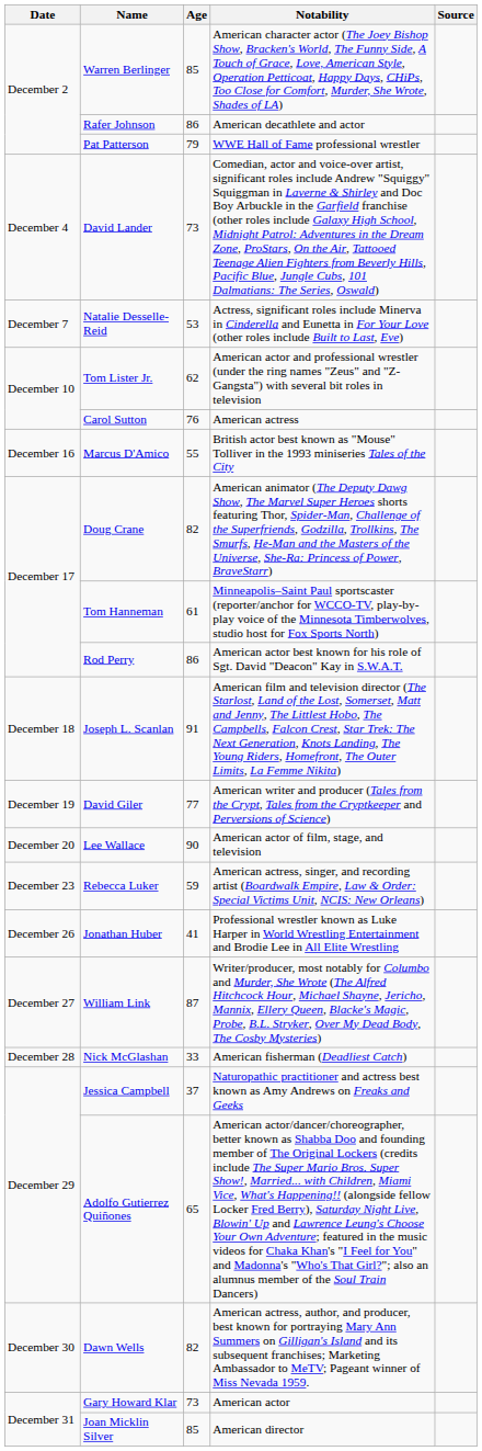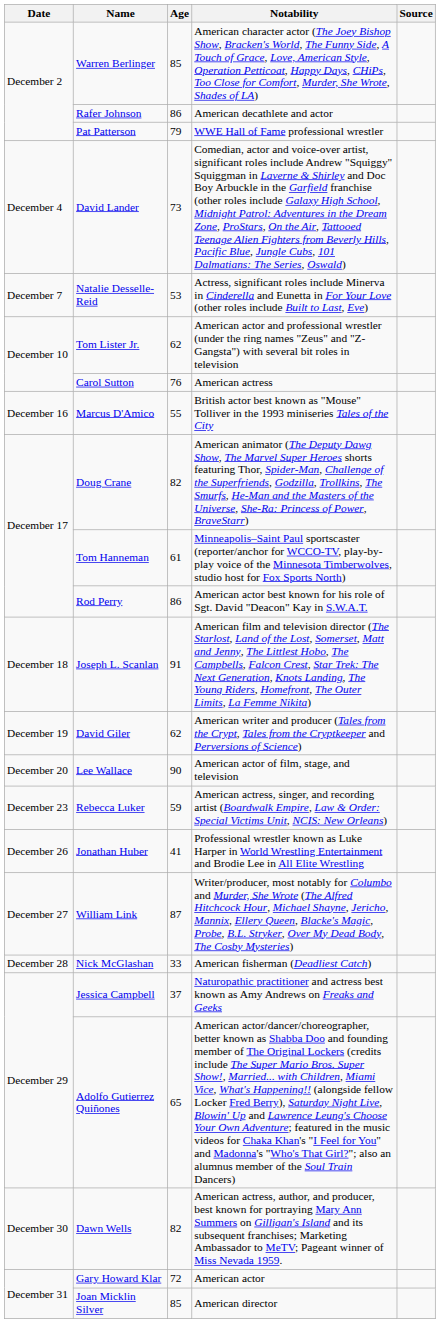 <table class="wikitable sortable">
 <tr>
 <th width=90>Date</th>
 <th width=125>Name</th>
 <th>Age</th>
 <th class="unsortable">Notability</th>
 <th class="unsortable">Source</th>
 </tr>
 <tr>
 <td rowspan="3">December 2</td>
 <td><a href='#'>Warren Berlinger</a></td>
 <td>85</td>
 <td>American character actor (<em><a href='#'>The Joey Bishop Show</a></em>, <em><a href='#'>Bracken's World</a></em>, <em><a href='#'>The Funny Side</a></em>, <em><a href='#'>A Touch of Grace</a></em>, <em><a href='#'>Love, American Style</a></em>, <em><a href='#'>Operation Petticoat</a></em>, <em><a href='#'>Happy Days</a></em>, <em><a href='#'>CHiPs</a></em>, <em><a href='#'>Too Close for Comfort</a></em>, <em><a href='#'>Murder, She Wrote</a></em>, <em><a href='#'>Shades of LA</a></em>)</td>
 <td></td>
 </tr>
 <tr>
 <td><a href='#'>Rafer Johnson</a></td>
 <td>86</td>
 <td>American decathlete and actor</td>
 <td></td>
 </tr>
 <tr>
 <td><a href='#'>Pat Patterson</a></td>
 <td>79</td>
 <td><a href='#'>WWE Hall of Fame</a> professional wrestler</td>
 <td></td>
 </tr>
 <tr>
 <td>December 4</td>
 <td><a href='#'>David Lander</a></td>
 <td>73</td>
 <td>Comedian, actor and voice-over artist, significant roles include Andrew "Squiggy" Squiggman in <em><a href='#'>Laverne & Shirley</a></em> and Doc Boy Arbuckle in the <em><a href='#'>Garfield</a></em> franchise (other roles include <em><a href='#'>Galaxy High School</a></em>, <em><a href='#'>Midnight Patrol: Adventures in the Dream Zone</a></em>, <em><a href='#'>ProStars</a></em>, <em><a href='#'>On the Air</a></em>, <em><a href='#'>Tattooed Teenage Alien Fighters from Beverly Hills</a></em>, <em><a href='#'>Pacific Blue</a></em>, <em><a href='#'>Jungle Cubs</a></em>, <em><a href='#'>101 Dalmatians: The Series</a></em>, <em><a href='#'>Oswald</a></em>)</td>
 <td></td>
 </tr>
 <tr>
 <td>December 7</td>
 <td><a href='#'>Natalie Desselle-Reid</a></td>
 <td>53</td>
 <td>Actress, significant roles include Minerva in <em><a href='#'>Cinderella</a></em> and Eunetta in <em><a href='#'>For Your Love</a></em> (other roles include <em><a href='#'>Built to Last</a></em>, <em><a href='#'>Eve</a></em>)</td>
 <td></td>
 </tr>
 <tr>
 <td rowspan="2">December 10</td>
 <td><a href='#'>Tom Lister Jr.</a></td>
 <td>62</td>
 <td>American actor and professional wrestler (under the ring names "Zeus" and "Z-Gangsta") with several bit roles in television</td>
 <td></td>
 </tr>
 <tr>
 <td><a href='#'>Carol Sutton</a></td>
 <td>76</td>
 <td>American actress</td>
 <td></td>
 </tr>
 <tr>
 <td>December 16</td>
 <td><a href='#'>Marcus D'Amico</a></td>
 <td>55</td>
 <td>British actor best known as "Mouse" Tolliver in the 1993 miniseries <em><a href='#'>Tales of the City</a></em></td>
 <td></td>
 </tr>
 <tr>
 <td rowspan="3">December 17</td>
 <td><a href='#'>Doug Crane</a></td>
 <td>82</td>
 <td>American animator (<em><a href='#'>The Deputy Dawg Show</a></em>, <em><a href='#'>The Marvel Super Heroes</a></em> shorts featuring Thor, <em><a href='#'>Spider-Man</a></em>, <em><a href='#'>Challenge of the Superfriends</a></em>, <em><a href='#'>Godzilla</a></em>, <em><a href='#'>Trollkins</a></em>, <em><a href='#'>The Smurfs</a></em>, <em><a href='#'>He-Man and the Masters of the Universe</a></em>, <em><a href='#'>She-Ra: Princess of Power</a></em>, <em><a href='#'>BraveStarr</a></em>)</td>
 <td></td>
 </tr>
 <tr>
 <td><a href='#'>Tom Hanneman</a></td>
 <td>61</td>
 <td><a href='#'>Minneapolis–Saint Paul</a> sportscaster (reporter/anchor for <a href='#'>WCCO-TV</a>, play-by-play voice of the <a href='#'>Minnesota Timberwolves</a>, studio host for <a href='#'>Fox Sports North</a>)</td>
 <td></td>
 </tr>
 <tr>
 <td><a href='#'>Rod Perry</a></td>
 <td>86</td>
 <td>American actor best known for his role of Sgt. David "Deacon" Kay in <a href='#'>S.W.A.T.</a></td>
 <td></td>
 </tr>
 <tr>
 <td>December 18</td>
 <td><a href='#'>Joseph L. Scanlan</a></td>
 <td>91</td>
 <td>American film and television director (<em><a href='#'>The Starlost</a></em>, <em><a href='#'>Land of the Lost</a></em>, <em><a href='#'>Somerset</a></em>, <em><a href='#'>Matt and Jenny</a></em>, <em><a href='#'>The Littlest Hobo</a></em>, <em><a href='#'>The Campbells</a></em>, <em><a href='#'>Falcon Crest</a></em>, <em><a href='#'>Star Trek: The Next Generation</a></em>, <em><a href='#'>Knots Landing</a></em>, <em><a href='#'>The Young Riders</a></em>, <em><a href='#'>Homefront</a></em>, <em><a href='#'>The Outer Limits</a></em>, <em><a href='#'>La Femme Nikita</a></em>)</td>
 <td></td>
 </tr>
 <tr>
 <td>December 19</td>
 <td><a href='#'>David Giler</a></td>
-<td>77</td>
+<td>62</td>
 <td>American writer and producer (<em><a href='#'>Tales from the Crypt</a></em>, <em><a href='#'>Tales from the Cryptkeeper</a></em> and <em><a href='#'>Perversions of Science</a></em>)</td>
 <td></td>
 </tr>
 <tr>
 <td>December 20</td>
 <td><a href='#'>Lee Wallace</a></td>
 <td>90</td>
 <td>American actor of film, stage, and television</td>
 <td></td>
 </tr>
 <tr>
 <td>December 23</td>
 <td><a href='#'>Rebecca Luker</a></td>
 <td>59</td>
 <td>American actress, singer, and recording artist (<em><a href='#'>Boardwalk Empire</a></em>, <em><a href='#'>Law & Order: Special Victims Unit</a></em>, <em><a href='#'>NCIS: New Orleans</a></em>)</td>
 <td></td>
 </tr>
 <tr>
 <td>December 26</td>
 <td><a href='#'>Jonathan Huber</a></td>
 <td>41</td>
 <td>Professional wrestler known as Luke Harper in <a href='#'>World Wrestling Entertainment</a> and Brodie Lee in <a href='#'>All Elite Wrestling</a></td>
 <td></td>
 </tr>
 <tr>
 <td>December 27</td>
 <td><a href='#'>William Link</a></td>
 <td>87</td>
 <td>Writer/producer, most notably for <em><a href='#'>Columbo</a></em> and <em><a href='#'>Murder, She Wrote</a></em> (<em><a href='#'>The Alfred Hitchcock Hour</a></em>, <em><a href='#'>Michael Shayne</a></em>, <em><a href='#'>Jericho</a></em>, <em><a href='#'>Mannix</a></em>, <em><a href='#'>Ellery Queen</a></em>, <em><a href='#'>Blacke's Magic</a></em>, <em><a href='#'>Probe</a></em>, <em><a href='#'>B.L. Stryker</a></em>, <em><a href='#'>Over My Dead Body</a></em>, <em><a href='#'>The Cosby Mysteries</a></em>)</td>
 <td></td>
 </tr>
 <tr>
 <td>December 28</td>
 <td><a href='#'>Nick McGlashan</a></td>
 <td>33</td>
 <td>American fisherman (<em><a href='#'>Deadliest Catch</a></em>)</td>
 <td></td>
 </tr>
 <tr>
 <td rowspan=2>December 29</td>
 <td><a href='#'>Jessica Campbell</a></td>
 <td>37</td>
 <td><a href='#'>Naturopathic practitioner</a> and actress best known as Amy Andrews on <em><a href='#'>Freaks and Geeks</a></em></td>
 <td></td>
 </tr>
 <tr>
 <td><a href='#'>Adolfo Gutierrez Quiñones</a></td>
 <td>65</td>
 <td>American actor/dancer/choreographer, better known as <a href='#'>Shabba Doo</a> and founding member of <a href='#'>The Original Lockers</a> (credits include <em><a href='#'>The Super Mario Bros. Super Show!</a></em>, <em><a href='#'>Married... with Children</a></em>, <em><a href='#'>Miami Vice</a></em>, <em><a href='#'>What's Happening!!</a></em> (alongside fellow Locker <a href='#'>Fred Berry</a>), <em><a href='#'>Saturday Night Live</a></em>, <em><a href='#'>Blowin' Up</a></em> and <em><a href='#'>Lawrence Leung's Choose Your Own Adventure</a></em>; featured in the music videos for <a href='#'>Chaka Khan</a>'s "<a href='#'>I Feel for You</a>" and <a href='#'>Madonna</a>'s "<a href='#'>Who's That Girl?</a>"; also an alumnus member of the <em><a href='#'>Soul Train</a></em> Dancers)</td>
 <td></td>
 </tr>
 <tr>
 <td>December 30</td>
 <td><a href='#'>Dawn Wells</a></td>
 <td>82</td>
 <td>American actress, author, and producer, best known for portraying <a href='#'>Mary Ann Summers</a> on <em><a href='#'>Gilligan's Island</a></em> and its subsequent franchises; Marketing Ambassador to <a href='#'>MeTV</a>; Pageant winner of <a href='#'>Miss Nevada 1959</a>.</td>
 <td></td>
 </tr>
 <tr>
 <td rowspan="2">December 31</td>
 <td><a href='#'>Gary Howard Klar</a></td>
-<td>73</td>
+<td>72</td>
 <td>American actor</td>
 <td></td>
 </tr>
 <tr>
 <td><a href='#'>Joan Micklin Silver</a></td>
 <td>85</td>
 <td>American director</td>
 <td></td>
 </tr>
 </table>
